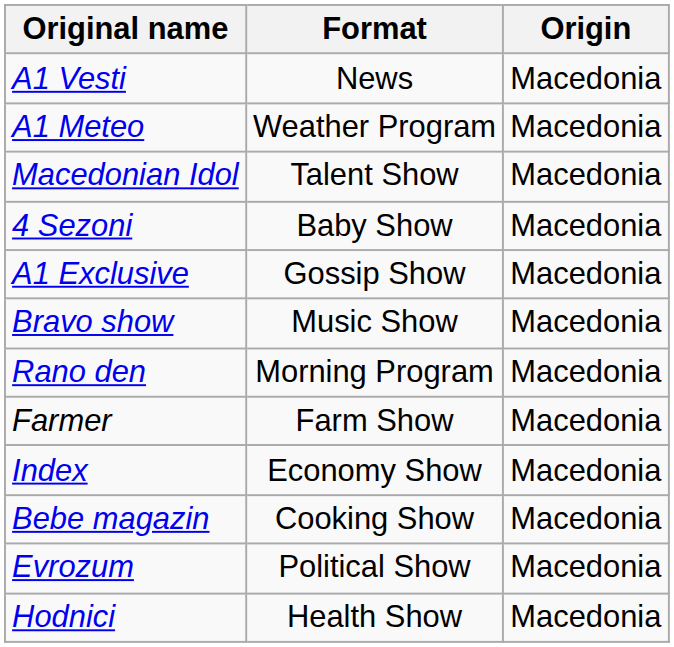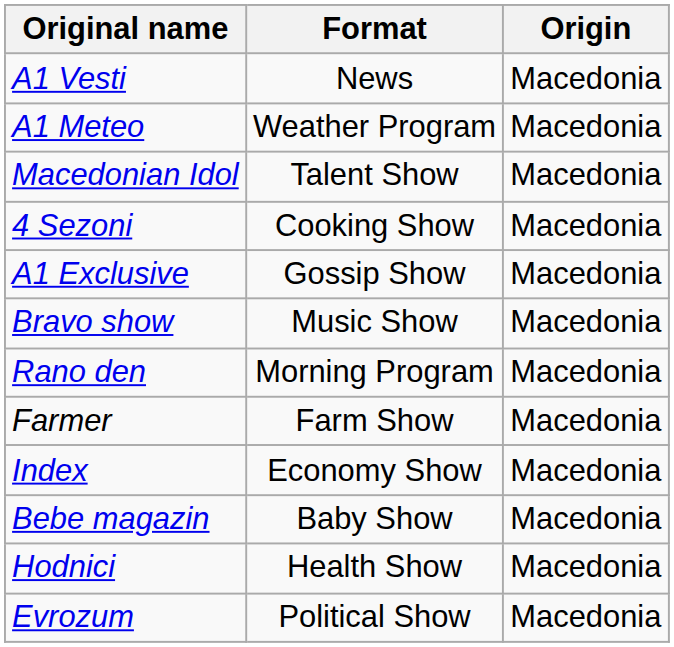 <table class="wikitable">
 <tr>
 <th>Original name</th>
 <th>Format</th>
 <th>Origin</th>
 </tr>
 <tr>
 <td><em><a href='#'>A1 Vesti</a></em></td>
 <td align=center>News</td>
 <td align=center>Macedonia</td>
 </tr>
 <tr>
 <td><em><a href='#'>A1 Meteo</a></em></td>
 <td align=center>Weather Program</td>
 <td align=center>Macedonia</td>
 </tr>
 <tr>
 <td><em><a href='#'>Macedonian Idol</a></em></td>
 <td align=center>Talent Show</td>
 <td align=center>Macedonia</td>
 </tr>
 <tr>
 <td><em><a href='#'>4 Sezoni</a></em></td>
-<td align=center>Baby Show</td>
+<td align=center>Cooking Show</td>
 <td align=center>Macedonia</td>
 </tr>
 <tr>
 <td><em><a href='#'>A1 Exclusive</a></em></td>
 <td align=center>Gossip Show</td>
 <td align=center>Macedonia</td>
 </tr>
 <tr>
 <td><em><a href='#'>Bravo show</a></em></td>
 <td align=center>Music Show</td>
 <td align=center>Macedonia</td>
 </tr>
 <tr>
 <td><em><a href='#'>Rano den</a></em></td>
 <td align=center>Morning Program</td>
 <td align=center>Macedonia</td>
 </tr>
 <tr>
 <td><em>Farmer</em></td>
 <td align=center>Farm Show</td>
 <td align=center>Macedonia</td>
 </tr>
 <tr>
 <td><em><a href='#'>Index</a></em></td>
 <td align=center>Economy Show</td>
 <td align=center>Macedonia</td>
 </tr>
 <tr>
 <td><em><a href='#'>Bebe magazin</a></em></td>
-<td align=center>Cooking Show</td>
+<td align=center>Baby Show</td>
+<td align=center>Macedonia</td>
+</tr>
+<tr>
+<td><em><a href='#'>Hodnici</a></em></td>
+<td align=center>Health Show</td>
 <td align=center>Macedonia</td>
 </tr>
 <tr>
 <td><em><a href='#'>Evrozum</a></em></td>
 <td align=center>Political Show</td>
 <td align=center>Macedonia</td>
 </tr>
-<tr>
-<td><em><a href='#'>Hodnici</a></em></td>
-<td align=center>Health Show</td>
-<td align=center>Macedonia</td>
-</tr>
 </table>
